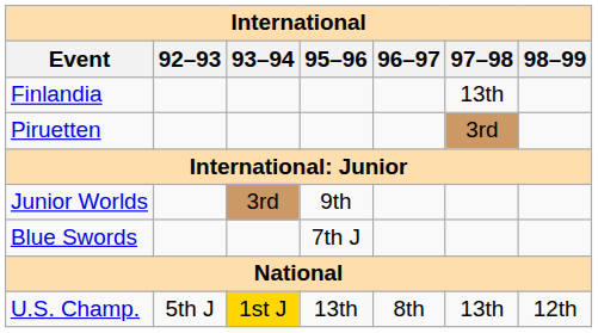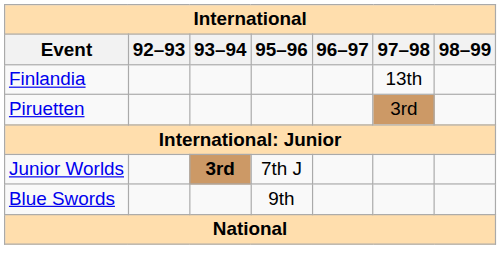 <table class="wikitable" style="text-align:center">
 <tr>
 <th colspan="7" style="background-color: #ffdead; " align="center">International</th>
 </tr>
 <tr>
 <th>Event</th>
 <th>92–93</th>
 <th>93–94</th>
 <th>95–96</th>
 <th>96–97</th>
 <th>97–98</th>
 <th>98–99</th>
 </tr>
 <tr>
 <td align=left><a href='#'>Finlandia</a></td>
 <td></td>
 <td></td>
 <td></td>
 <td></td>
 <td>13th</td>
 <td></td>
 </tr>
 <tr>
 <td align=left><a href='#'>Piruetten</a></td>
 <td></td>
 <td></td>
 <td></td>
 <td></td>
 <td bgcolor=cc9966>3rd</td>
 <td></td>
 </tr>
 <tr>
 <th colspan="7" style="background-color: #ffdead; " align="center">International: Junior</th>
 </tr>
 <tr>
 <td align=left><a href='#'>Junior Worlds</a></td>
 <td></td>
-<td bgcolor="cc9966">3rd</td>
-<td>9th</td>
+<td bgcolor="cc9966"><strong>3rd</strong></td>
+<td>7th J</td>
 <td></td>
 <td></td>
 <td></td>
 </tr>
 <tr>
 <td align=left><a href='#'>Blue Swords</a></td>
 <td></td>
 <td></td>
-<td>7th J</td>
+<td>9th</td>
 <td></td>
 <td></td>
 <td></td>
 </tr>
 <tr>
 <th colspan="7" style="background-color: #ffdead; " align="center">National</th>
 </tr>
-<tr>
-<td align=left><a href='#'>U.S. Champ.</a></td>
-<td>5th J</td>
-<td bgcolor=gold>1st J</td>
-<td>13th</td>
-<td>8th</td>
-<td>13th</td>
-<td>12th</td>
-</tr>
 </table>
